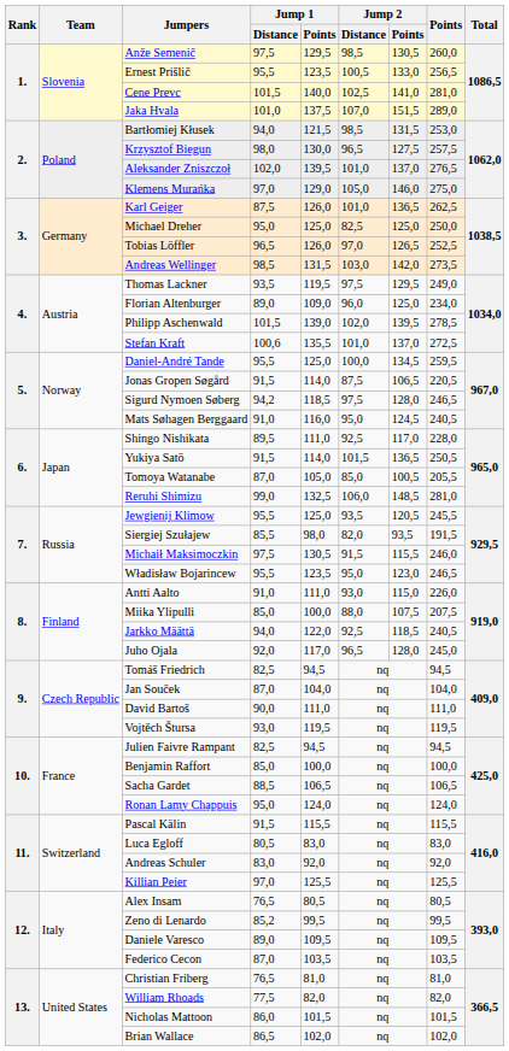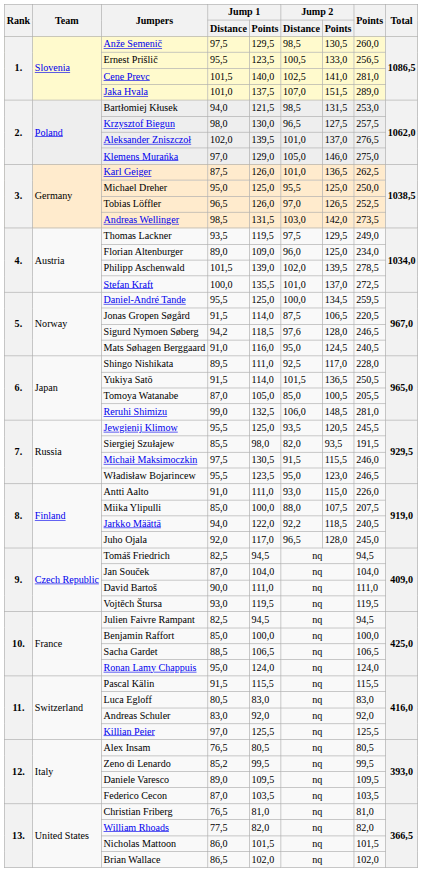 <table class="wikitable sortable" style="margin-bottom: 10px;">
 <tr>
 <th rowspan="2">Rank</th>
 <th rowspan="2">Team</th>
 <th rowspan="2">Jumpers</th>
 <th colspan="2">Jump 1</th>
 <th colspan="2">Jump 2</th>
 <th rowspan="2">Points</th>
 <th rowspan="2">Total</th>
 </tr>
 <tr>
 <th>Distance</th>
 <th>Points</th>
 <th>Distance</th>
 <th>Points</th>
 </tr>
 <tr bgcolor="FFFACD">
 <th rowspan="4">1.</th>
 <td align="left" rowspan="4"><span></span><a href='#'>Slovenia</a></td>
 <td><a href='#'>Anže Semenič</a></td>
 <td>97,5</td>
 <td>129,5</td>
 <td>98,5</td>
 <td>130,5</td>
 <td>260,0</td>
 <th rowspan="4">1086,5</th>
 </tr>
 <tr bgcolor="FFFACD">
 <td>Ernest Prišlič</td>
 <td>95,5</td>
 <td>123,5</td>
 <td>100,5</td>
 <td>133,0</td>
 <td>256,5</td>
 </tr>
 <tr bgcolor="FFFACD">
 <td><a href='#'>Cene Prevc</a></td>
 <td>101,5</td>
 <td>140,0</td>
 <td>102,5</td>
 <td>141,0</td>
 <td>281,0</td>
 </tr>
 <tr bgcolor="FFFACD">
 <td><a href='#'>Jaka Hvala</a></td>
 <td>101,0</td>
 <td>137,5</td>
 <td>107,0</td>
 <td>151,5</td>
 <td>289,0</td>
 </tr>
 <tr bgcolor="eeeeee">
 <th rowspan="4">2.</th>
 <td align="left" rowspan="4"><span></span><a href='#'>Poland</a></td>
 <td>Bartłomiej Kłusek</td>
 <td>94,0</td>
 <td>121,5</td>
 <td>98,5</td>
 <td>131,5</td>
 <td>253,0</td>
 <th rowspan="4">1062,0</th>
 </tr>
 <tr bgcolor="eeeeee">
 <td><a href='#'>Krzysztof Biegun</a></td>
 <td>98,0</td>
 <td>130,0</td>
 <td>96,5</td>
 <td>127,5</td>
 <td>257,5</td>
 </tr>
 <tr bgcolor="eeeeee">
 <td><a href='#'>Aleksander Zniszczoł</a></td>
 <td>102,0</td>
 <td>139,5</td>
 <td>101,0</td>
 <td>137,0</td>
 <td>276,5</td>
 </tr>
 <tr bgcolor="eeeeee">
 <td><a href='#'>Klemens Murańka</a></td>
 <td>97,0</td>
 <td>129,0</td>
 <td>105,0</td>
 <td>146,0</td>
 <td>275,0</td>
 </tr>
 <tr bgcolor="ffebcd">
 <th rowspan="4">3.</th>
 <td align="left" rowspan="4">Germany</td>
 <td><a href='#'>Karl Geiger</a></td>
 <td>87,5</td>
 <td>126,0</td>
 <td>101,0</td>
 <td>136,5</td>
 <td>262,5</td>
 <th rowspan="4">1038,5</th>
 </tr>
 <tr bgcolor="ffebcd">
 <td>Michael Dreher</td>
 <td>95,0</td>
 <td>125,0</td>
-<td>82,5</td>
+<td>95,5</td>
 <td>125,0</td>
 <td>250,0</td>
 </tr>
 <tr bgcolor="ffebcd">
 <td>Tobias Löffler</td>
 <td>96,5</td>
 <td>126,0</td>
 <td>97,0</td>
 <td>126,5</td>
 <td>252,5</td>
 </tr>
 <tr bgcolor="ffebcd">
 <td><a href='#'>Andreas Wellinger</a></td>
 <td>98,5</td>
 <td>131,5</td>
 <td>103,0</td>
 <td>142,0</td>
 <td>273,5</td>
 </tr>
 <tr>
 <th rowspan="4">4.</th>
 <td align="left" rowspan="4"><span></span>Austria</td>
 <td>Thomas Lackner</td>
 <td>93,5</td>
 <td>119,5</td>
 <td>97,5</td>
 <td>129,5</td>
 <td>249,0</td>
 <th rowspan="4">1034,0</th>
 </tr>
 <tr>
 <td>Florian Altenburger</td>
 <td>89,0</td>
 <td>109,0</td>
 <td>96,0</td>
 <td>125,0</td>
 <td>234,0</td>
 </tr>
 <tr>
 <td>Philipp Aschenwald</td>
 <td>101,5</td>
 <td>139,0</td>
 <td>102,0</td>
 <td>139,5</td>
 <td>278,5</td>
 </tr>
 <tr>
 <td><a href='#'>Stefan Kraft</a></td>
-<td>100,6</td>
+<td>100,0</td>
 <td>135,5</td>
 <td>101,0</td>
 <td>137,0</td>
 <td>272,5</td>
 </tr>
 <tr>
 <th rowspan="4">5.</th>
 <td align="left" rowspan="4"><span></span>Norway</td>
 <td><a href='#'>Daniel-André Tande</a></td>
 <td>95,5</td>
 <td>125,0</td>
 <td>100,0</td>
 <td>134,5</td>
 <td>259,5</td>
 <th rowspan="4">967,0</th>
 </tr>
 <tr>
 <td>Jonas Gropen Søgård</td>
 <td>91,5</td>
 <td>114,0</td>
 <td>87,5</td>
 <td>106,5</td>
 <td>220,5</td>
 </tr>
 <tr>
 <td>Sigurd Nymoen Søberg</td>
 <td>94,2</td>
 <td>118,5</td>
-<td>97,5</td>
+<td>97,6</td>
 <td>128,0</td>
 <td>246,5</td>
 </tr>
 <tr>
 <td>Mats Søhagen Berggaard</td>
 <td>91,0</td>
 <td>116,0</td>
 <td>95,0</td>
 <td>124,5</td>
 <td>240,5</td>
 </tr>
 <tr>
 <th rowspan="4">6.</th>
 <td align="left" rowspan="4"><span></span>Japan</td>
 <td>Shingo Nishikata</td>
 <td>89,5</td>
 <td>111,0</td>
 <td>92,5</td>
 <td>117,0</td>
 <td>228,0</td>
 <th rowspan="4">965,0</th>
 </tr>
 <tr>
 <td>Yukiya Satō</td>
 <td>91,5</td>
 <td>114,0</td>
 <td>101,5</td>
 <td>136,5</td>
 <td>250,5</td>
 </tr>
 <tr>
 <td>Tomoya Watanabe</td>
 <td>87,0</td>
 <td>105,0</td>
 <td>85,0</td>
 <td>100,5</td>
 <td>205,5</td>
 </tr>
 <tr>
 <td><a href='#'>Reruhi Shimizu</a></td>
 <td>99,0</td>
 <td>132,5</td>
 <td>106,0</td>
 <td>148,5</td>
 <td>281,0</td>
 </tr>
 <tr>
 <th rowspan="4">7.</th>
 <td align="left" rowspan="4"><span></span>Russia</td>
 <td><a href='#'>Jewgienij Klimow</a></td>
 <td>95,5</td>
 <td>125,0</td>
 <td>93,5</td>
 <td>120,5</td>
 <td>245,5</td>
 <th rowspan="4">929,5</th>
 </tr>
 <tr>
 <td>Siergiej Szułajew</td>
 <td>85,5</td>
 <td>98,0</td>
 <td>82,0</td>
 <td>93,5</td>
 <td>191,5</td>
 </tr>
 <tr>
 <td><a href='#'>Michaił Maksimoczkin</a></td>
 <td>97,5</td>
 <td>130,5</td>
 <td>91,5</td>
 <td>115,5</td>
 <td>246,0</td>
 </tr>
 <tr>
 <td>Władisław Bojarincew</td>
 <td>95,5</td>
 <td>123,5</td>
 <td>95,0</td>
 <td>123,0</td>
 <td>246,5</td>
 </tr>
 <tr>
 <th rowspan="4">8.</th>
 <td align="left" rowspan="4"><a href='#'>Finland</a></td>
 <td>Antti Aalto</td>
 <td>91,0</td>
 <td>111,0</td>
 <td>93,0</td>
 <td>115,0</td>
 <td>226,0</td>
 <th rowspan="4">919,0</th>
 </tr>
 <tr>
 <td>Miika Ylipulli</td>
 <td>85,0</td>
 <td>100,0</td>
 <td>88,0</td>
 <td>107,5</td>
 <td>207,5</td>
 </tr>
 <tr>
 <td><a href='#'>Jarkko Määttä</a></td>
 <td>94,0</td>
 <td>122,0</td>
-<td>92,5</td>
+<td>92,2</td>
 <td>118,5</td>
 <td>240,5</td>
 </tr>
 <tr>
 <td>Juho Ojala</td>
 <td>92,0</td>
 <td>117,0</td>
 <td>96,5</td>
 <td>128,0</td>
 <td>245,0</td>
 </tr>
 <tr>
 <th rowspan="4">9.</th>
 <td align="left" rowspan="4"><span></span><a href='#'>Czech Republic</a></td>
 <td>Tomáš Friedrich</td>
 <td>82,5</td>
 <td>94,5</td>
 <td colspan="2" style="text-align:center;">nq</td>
 <td>94,5</td>
 <th rowspan="4">409,0</th>
 </tr>
 <tr>
 <td>Jan Souček</td>
 <td>87,0</td>
 <td>104,0</td>
 <td colspan="2" style="text-align:center;">nq</td>
 <td>104,0</td>
 </tr>
 <tr>
 <td>David Bartoš</td>
 <td>90,0</td>
 <td>111,0</td>
 <td colspan="2" style="text-align:center;">nq</td>
 <td>111,0</td>
 </tr>
 <tr>
 <td>Vojtěch Štursa</td>
 <td>93,0</td>
 <td>119,5</td>
 <td colspan="2" style="text-align:center;">nq</td>
 <td>119,5</td>
 </tr>
 <tr>
 <th rowspan="4">10.</th>
 <td align="left" rowspan="4"><span></span>France</td>
 <td>Julien Faivre Rampant</td>
 <td>82,5</td>
 <td>94,5</td>
 <td colspan="2" style="text-align:center;">nq</td>
 <td>94,5</td>
 <th rowspan="4">425,0</th>
 </tr>
 <tr>
 <td>Benjamin Raffort</td>
 <td>85,0</td>
 <td>100,0</td>
 <td colspan="2" style="text-align:center;">nq</td>
 <td>100,0</td>
 </tr>
 <tr>
 <td>Sacha Gardet</td>
 <td>88,5</td>
 <td>106,5</td>
 <td colspan="2" style="text-align:center;">nq</td>
 <td>106,5</td>
 </tr>
 <tr>
 <td><a href='#'>Ronan Lamy Chappuis</a></td>
 <td>95,0</td>
 <td>124,0</td>
 <td colspan="2" style="text-align:center;">nq</td>
 <td>124,0</td>
 </tr>
 <tr>
 <th rowspan="4">11.</th>
 <td align="left" rowspan="4">Switzerland<span></span></td>
 <td>Pascal Kälin</td>
 <td>91,5</td>
 <td>115,5</td>
 <td colspan="2" style="text-align:center;">nq</td>
 <td>115,5</td>
 <th rowspan="4">416,0</th>
 </tr>
 <tr>
 <td>Luca Egloff</td>
 <td>80,5</td>
 <td>83,0</td>
 <td colspan="2" style="text-align:center;">nq</td>
 <td>83,0</td>
 </tr>
 <tr>
 <td>Andreas Schuler</td>
 <td>83,0</td>
 <td>92,0</td>
 <td colspan="2" style="text-align:center;">nq</td>
 <td>92,0</td>
 </tr>
 <tr>
 <td><a href='#'>Killian Peier</a></td>
 <td>97,0</td>
 <td>125,5</td>
 <td colspan="2" style="text-align:center;">nq</td>
 <td>125,5</td>
 </tr>
 <tr>
 <th rowspan="4">12.</th>
 <td align="left" rowspan="4">Italy</td>
 <td>Alex Insam</td>
 <td>76,5</td>
 <td>80,5</td>
 <td colspan="2" style="text-align:center;">nq</td>
 <td>80,5</td>
 <th rowspan="4">393,0</th>
 </tr>
 <tr>
 <td>Zeno di Lenardo</td>
 <td>85,2</td>
 <td>99,5</td>
 <td colspan="2" style="text-align:center;">nq</td>
 <td>99,5</td>
 </tr>
 <tr>
 <td>Daniele Varesco</td>
 <td>89,0</td>
 <td>109,5</td>
 <td colspan="2" style="text-align:center;">nq</td>
 <td>109,5</td>
 </tr>
 <tr>
 <td>Federico Cecon</td>
 <td>87,0</td>
 <td>103,5</td>
 <td colspan="2" style="text-align:center;">nq</td>
 <td>103,5</td>
 </tr>
 <tr>
 <th rowspan="4">13.</th>
 <td align="left" rowspan="4"><span></span>United States</td>
 <td>Christian Friberg</td>
 <td>76,5</td>
 <td>81,0</td>
 <td colspan="2" style="text-align:center;">nq</td>
 <td>81,0</td>
 <th rowspan="4">366,5</th>
 </tr>
 <tr>
 <td><a href='#'>William Rhoads</a></td>
 <td>77,5</td>
 <td>82,0</td>
 <td colspan="2" style="text-align:center;">nq</td>
 <td>82,0</td>
 </tr>
 <tr>
 <td>Nicholas Mattoon</td>
 <td>86,0</td>
 <td>101,5</td>
 <td colspan="2" style="text-align:center;">nq</td>
 <td>101,5</td>
 </tr>
 <tr>
 <td>Brian Wallace</td>
 <td>86,5</td>
 <td>102,0</td>
 <td colspan="2" style="text-align:center;">nq</td>
 <td>102,0</td>
 </tr>
 </table>
